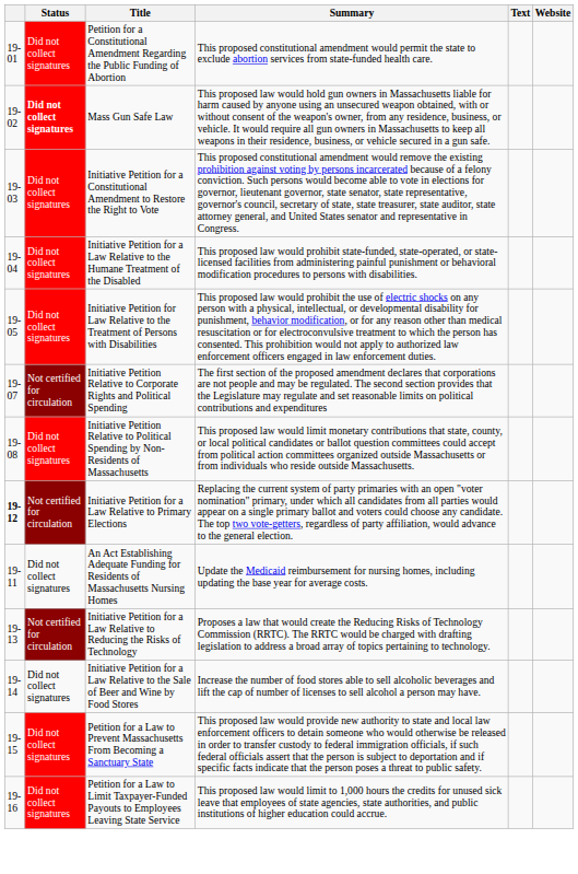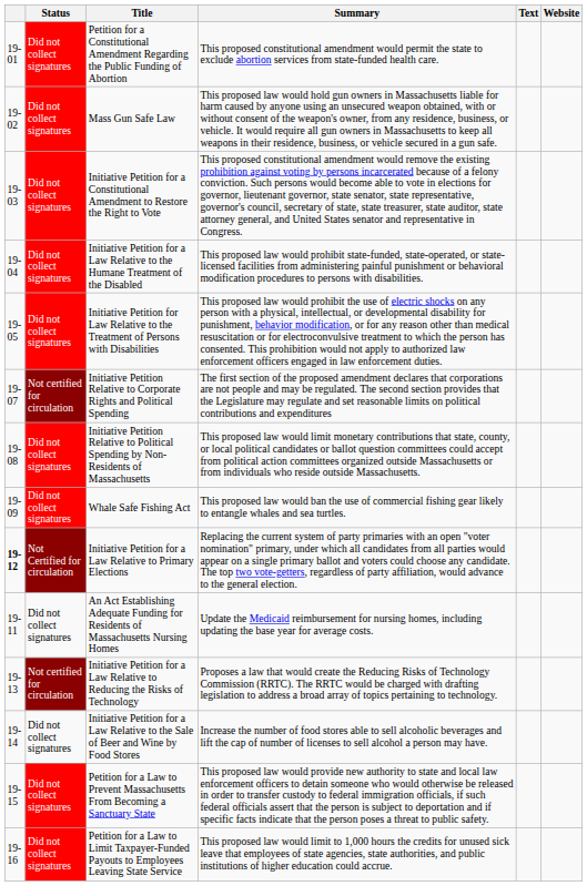 <table class="wikitable mw-collapsible mw-collapsed">
 <tr>
 <th></th>
 <th>Status</th>
 <th>Title</th>
 <th>Summary</th>
 <th>Text</th>
 <th>Website</th>
 </tr>
 <tr>
 <td>19-01</td>
 <td style="background: red; color: white;">Did not collect signatures</td>
 <td>Petition for a Constitutional Amendment Regarding the Public Funding of Abortion</td>
 <td>This proposed constitutional amendment would permit the state to exclude <a href='#'>abortion</a> services from state-funded health care.</td>
 <td></td>
 <td></td>
 </tr>
 <tr>
 <td>19-02</td>
-<td style="background: red; color: white;"><strong>Did not collect signatures</strong></td>
+<td style="background: red; color: white;">Did not collect signatures</td>
 <td>Mass Gun Safe Law</td>
 <td>This proposed law would hold gun owners in Massachusetts liable for harm caused by anyone using an unsecured weapon obtained, with or without consent  of the weapon's owner, from any residence, business, or vehicle. It would require all gun owners in Massachusetts to keep all weapons in their residence, business, or vehicle secured in a gun safe.</td>
 <td></td>
 <td></td>
 </tr>
 <tr>
 <td>19-03</td>
 <td style="background: red; color: white;">Did not collect signatures</td>
 <td>Initiative Petition for a Constitutional Amendment to Restore the Right to Vote</td>
 <td>This proposed constitutional amendment would remove the existing  <a href='#'>prohibition against voting by persons incarcerated</a> because of a felony conviction. Such persons would become able to vote in elections for governor, lieutenant governor, state senator, state representative, governor's council, secretary of state, state treasurer, state auditor, state attorney general, and United States senator and representative in Congress.</td>
 <td></td>
 <td></td>
 </tr>
 <tr>
 <td>19-04</td>
 <td style="background: red; color: white;">Did not collect signatures</td>
 <td>Initiative Petition for a Law Relative to the Humane Treatment of the Disabled</td>
 <td>This proposed law would prohibit state-funded, state-operated, or state-licensed facilities from administering painful punishment or behavioral modification procedures to persons with disabilities.</td>
 <td></td>
 <td></td>
 </tr>
 <tr>
 <td>19-05</td>
 <td style="background: red; color: white;">Did not collect signatures</td>
 <td>Initiative Petition for Law Relative to the Treatment of Persons with Disabilities</td>
 <td>This proposed law would prohibit the use of <a href='#'>electric shocks</a> on any person with a physical, intellectual, or developmental disability for punishment, <a href='#'>behavior modification</a>, or for any reason other than medical resuscitation or for electroconvulsive treatment to which the person has consented.  This prohibition would not apply to authorized law enforcement officers engaged in law enforcement duties.</td>
 <td></td>
 <td></td>
 </tr>
 <tr>
 <td>19-07</td>
 <td style="background: darkred; color: white;">Not certified for circulation</td>
 <td>Initiative Petition Relative to Corporate Rights and Political Spending</td>
 <td>The first section of the proposed amendment declares that corporations are not people and may be regulated. The second section provides that the Legislature may regulate and set reasonable limits on political contributions and expenditures</td>
 <td></td>
 <td></td>
 </tr>
 <tr>
 <td>19-08</td>
 <td style="background: red; color: white;">Did not collect signatures</td>
 <td>Initiative Petition Relative to Political Spending by Non-Residents of Massachusetts</td>
 <td>This proposed law would limit monetary contributions that state, county, or local political candidates or ballot question committees could accept from political action committees organized outside Massachusetts or from individuals who reside outside Massachusetts.</td>
 <td></td>
 <td></td>
 </tr>
 <tr>
+<td>19-09</td>
+<td style="background: red; color: white;">Did not collect signatures</td>
+<td>Whale Safe Fishing Act</td>
+<td>This proposed law would ban the use of commercial fishing gear likely to entangle whales and sea turtles.</td>
+<td></td>
+<td></td>
+</tr>
+<tr>
 <td><strong>19-12</strong></td>
-<td style="background: darkred; color: white;">Not certified for circulation</td>
+<td style="background: darkred; color: white;">Not Certified for circulation</td>
 <td>Initiative Petition for a Law Relative to Primary Elections</td>
 <td>Replacing the current system of party primaries with an open "voter nomination" primary, under which all candidates from all parties would appear on a single primary ballot and voters could choose any candidate. The top <a href='#'>two vote-getters</a>, regardless of party affiliation, would advance to the general election.</td>
 <td></td>
 <td></td>
 </tr>
 <tr>
 <td>19-11</td>
 <td>Did not collect signatures</td>
 <td>An Act Establishing Adequate Funding for Residents of Massachusetts Nursing Homes</td>
 <td>Update the <a href='#'>Medicaid</a> reimbursement for nursing homes, including updating the base year for average costs.</td>
 <td></td>
 <td></td>
 </tr>
 <tr>
 <td>19-13</td>
 <td style="background: darkred; color: white;">Not certified for circulation</td>
 <td>Initiative Petition for a Law Relative to Reducing the Risks of Technology</td>
 <td>Proposes a law that would create the Reducing Risks of Technology Commission (RRTC). The RRTC would be charged with drafting legislation to address a broad array of topics pertaining to technology.</td>
 <td></td>
 <td></td>
 </tr>
 <tr>
 <td>19-14</td>
 <td>Did not collect signatures</td>
 <td>Initiative Petition for a Law Relative to the Sale of Beer and Wine by Food Stores</td>
 <td>Increase the number of food stores able to sell alcoholic beverages and lift the cap of number of licenses to sell alcohol a person may have.</td>
 <td></td>
 <td></td>
 </tr>
 <tr>
 <td>19-15</td>
 <td style="background: red; color: white;">Did not collect signatures</td>
 <td>Petition for a Law to Prevent Massachusetts From Becoming a <a href='#'>Sanctuary State</a></td>
 <td>This proposed law would provide new authority to state and local law enforcement officers to detain someone who would otherwise be released in order to transfer custody to federal immigration officials, if such federal officials assert that the person is subject to deportation and if specific facts indicate that the person poses a threat to public safety.</td>
 <td></td>
 <td></td>
 </tr>
 <tr>
 <td>19-16</td>
 <td style="background: red; color: white;">Did not collect signatures</td>
 <td>Petition for a Law to Limit Taxpayer-Funded Payouts to Employees Leaving State Service</td>
 <td>This proposed law would limit to 1,000 hours the credits for unused sick leave that employees of state agencies, state authorities, and public institutions of higher education could accrue.</td>
 <td></td>
 <td></td>
 </tr>
 </table>
